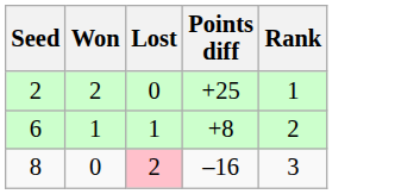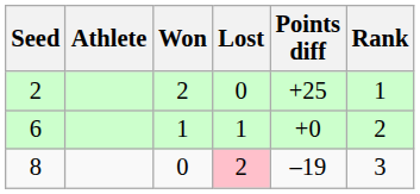 <table class="wikitable">
 <tr>
 <th>Seed</th>
+<th>Athlete</th>
 <th>Won</th>
 <th>Lost</th>
 <th>Points<br>diff</th>
 <th>Rank</th>
 </tr>
 <tr bgcolor="#ccffcc">
 <td align="center">2</td>
+<td><strong> </strong></td>
 <td align="center">2</td>
 <td align="center">0</td>
 <td align="center">+25</td>
 <td align="center">1</td>
 </tr>
 <tr bgcolor="#ccffcc">
 <td align="center">6</td>
+<td><strong></strong></td>
 <td align="center">1</td>
 <td align="center">1</td>
-<td align="center">+8</td>
+<td align="center">+0</td>
 <td align="center">2</td>
 </tr>
 <tr>
 <td align="center">8</td>
+<td></td>
 <td align="center">0</td>
 <td align="center" style="background: pink;">2</td>
-<td align="center">–16</td>
+<td align="center">–19</td>
 <td align="center">3</td>
 </tr>
 </table>
